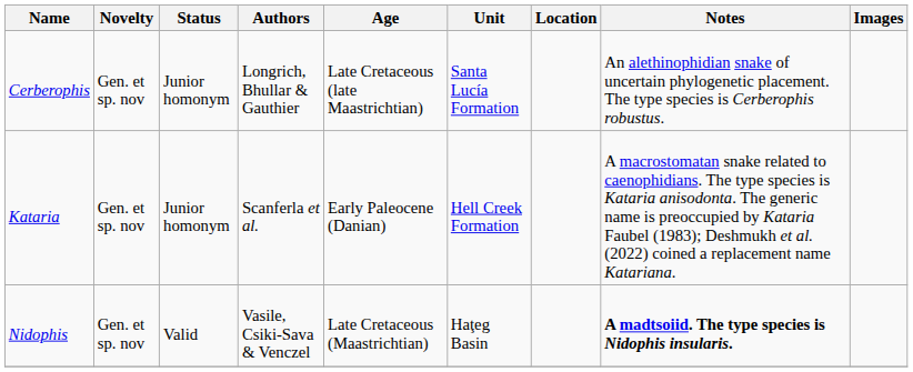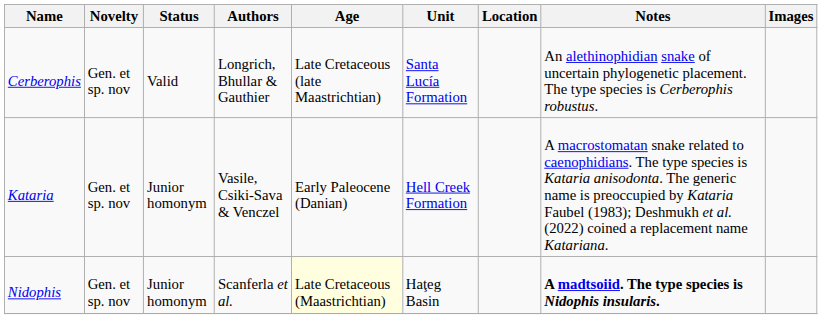 <table class="wikitable sortable" align="center" width="100%">
 <tr>
 <th>Name</th>
 <th>Novelty</th>
 <th>Status</th>
 <th>Authors</th>
 <th>Age</th>
 <th>Unit</th>
 <th>Location</th>
 <th>Notes</th>
 <th>Images</th>
 </tr>
 <tr>
 <td><br><em><a href='#'>Cerberophis</a></em></td>
 <td><br>Gen. et sp. nov</td>
-<td><br>Junior homonym</td>
+<td><br>Valid</td>
 <td><br>Longrich, Bhullar & Gauthier</td>
 <td><br>Late Cretaceous (late Maastrichtian)</td>
 <td><br><a href='#'>Santa Lucía Formation</a></td>
 <td><br></td>
 <td><br>An <a href='#'>alethinophidian</a> <a href='#'>snake</a> of uncertain phylogenetic placement. The type species is <em>Cerberophis robustus</em>.</td>
 <td></td>
 </tr>
 <tr>
 <td><br><em><a href='#'>Kataria</a></em></td>
 <td><br>Gen. et sp. nov</td>
 <td><br>Junior homonym</td>
-<td><br>Scanferla <em>et al.</em></td>
+<td><br>Vasile, Csiki-Sava & Venczel</td>
 <td><br>Early Paleocene (Danian)</td>
 <td><br><a href='#'>Hell Creek Formation</a></td>
 <td><br></td>
 <td><br>A <a href='#'>macrostomatan</a> snake related to <a href='#'>caenophidians</a>. The type species is <em>Kataria anisodonta</em>. The generic name is preoccupied by <em>Kataria</em> Faubel (1983); Deshmukh <em>et al.</em> (2022) coined a replacement name <em>Katariana</em>.</td>
 <td></td>
 </tr>
 <tr>
 <td><br><em><a href='#'>Nidophis</a></em></td>
 <td><br>Gen. et sp. nov</td>
-<td><br>Valid</td>
-<td><br>Vasile, Csiki-Sava & Venczel</td>
-<td><br>Late Cretaceous (Maastrichtian)</td>
+<td><br>Junior homonym</td>
+<td><br>Scanferla <em>et al.</em></td>
+<td style="background: lightyellow;"><br>Late Cretaceous (Maastrichtian)</td>
 <td><br>Haţeg Basin</td>
 <td><br></td>
 <td><strong><br>A <a href='#'>madtsoiid</a>. The type species is <em>Nidophis insularis</em>.</strong></td>
 <td></td>
 </tr>
 <tr>
 </tr>
 </table>
